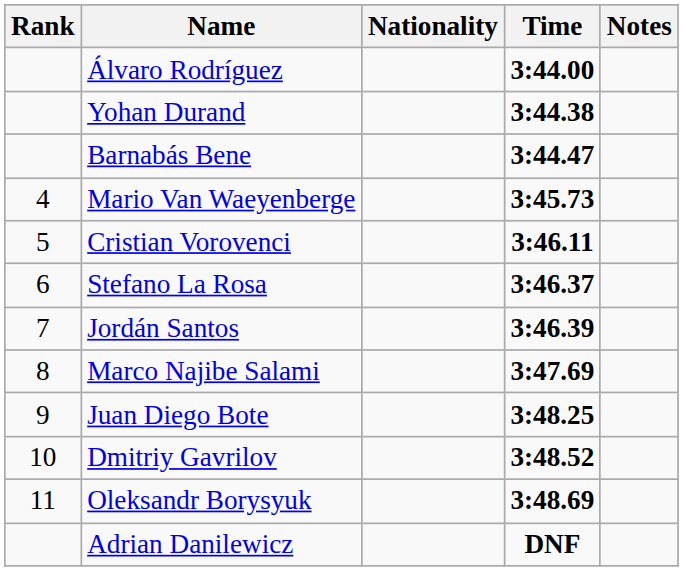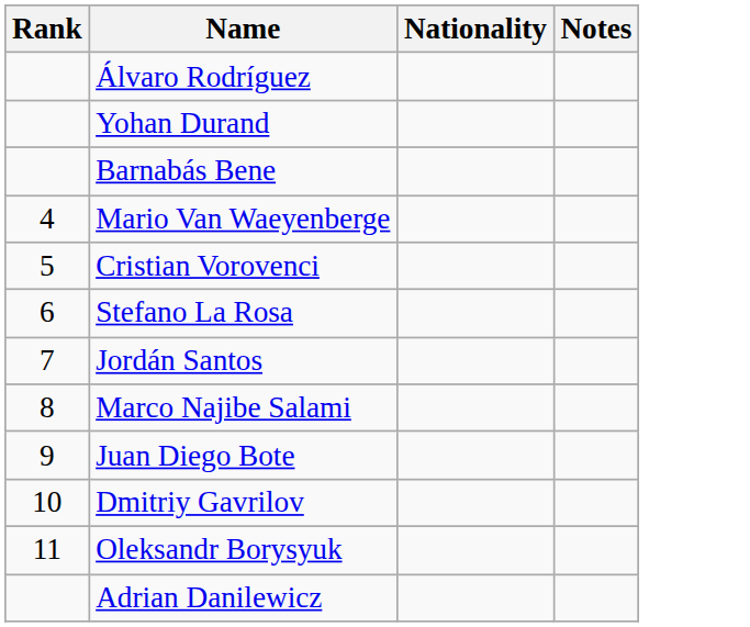 <table class="wikitable sortable" style="text-align:center">
 <tr>
 <th>Rank</th>
 <th>Name</th>
 <th>Nationality</th>
-<th>Time</th>
 <th>Notes</th>
 </tr>
 <tr>
 <td></td>
 <td align=left><a href='#'>Álvaro Rodríguez</a></td>
 <td align=left></td>
-<td><strong>3:44.00</strong></td>
 <td></td>
 </tr>
 <tr>
 <td></td>
 <td align=left><a href='#'>Yohan Durand</a></td>
 <td align=left></td>
-<td><strong>3:44.38</strong></td>
 <td></td>
 </tr>
 <tr>
 <td></td>
 <td align=left><a href='#'>Barnabás Bene</a></td>
 <td align=left></td>
-<td><strong>3:44.47</strong></td>
 <td></td>
 </tr>
 <tr>
 <td>4</td>
 <td align=left><a href='#'>Mario Van Waeyenberge</a></td>
 <td align=left></td>
-<td><strong>3:45.73</strong></td>
 <td></td>
 </tr>
 <tr>
 <td>5</td>
 <td align=left><a href='#'>Cristian Vorovenci</a></td>
 <td align=left></td>
-<td><strong>3:46.11</strong></td>
 <td></td>
 </tr>
 <tr>
 <td>6</td>
 <td align=left><a href='#'>Stefano La Rosa</a></td>
 <td align=left></td>
-<td><strong>3:46.37</strong></td>
 <td></td>
 </tr>
 <tr>
 <td>7</td>
 <td align=left><a href='#'>Jordán Santos</a></td>
 <td align=left></td>
-<td><strong>3:46.39</strong></td>
 <td></td>
 </tr>
 <tr>
 <td>8</td>
 <td align=left><a href='#'>Marco Najibe Salami</a></td>
 <td align=left></td>
-<td><strong>3:47.69</strong></td>
 <td></td>
 </tr>
 <tr>
 <td>9</td>
 <td align=left><a href='#'>Juan Diego Bote</a></td>
 <td align=left></td>
-<td><strong>3:48.25</strong></td>
 <td></td>
 </tr>
 <tr>
 <td>10</td>
 <td align=left><a href='#'>Dmitriy Gavrilov</a></td>
 <td align=left></td>
-<td><strong>3:48.52</strong></td>
 <td></td>
 </tr>
 <tr>
 <td>11</td>
 <td align=left><a href='#'>Oleksandr Borysyuk</a></td>
 <td align=left></td>
-<td><strong>3:48.69</strong></td>
 <td></td>
 </tr>
 <tr>
 <td></td>
 <td align=left><a href='#'>Adrian Danilewicz</a></td>
 <td align=left></td>
-<td><strong>DNF</strong></td>
 <td></td>
 </tr>
 </table>
